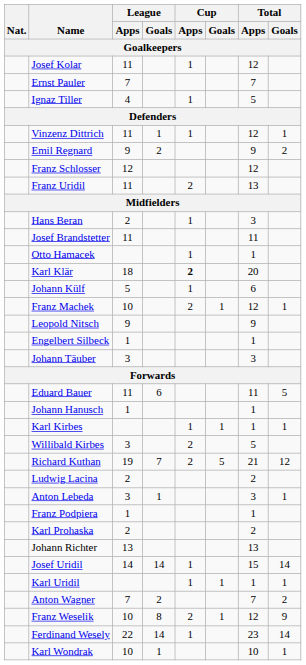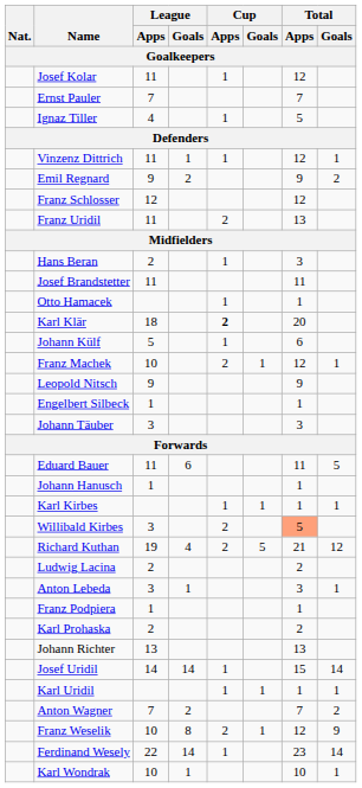 <table class="wikitable" style="text-align:center">
 <tr>
 <th rowspan="2" valign="bottom">Nat.</th>
 <th rowspan="2" valign="bottom">Name</th>
 <th colspan="2" width="85">League</th>
 <th colspan="2" width="85">Cup</th>
 <th colspan="2" width="85">Total</th>
 </tr>
 <tr>
 <th>Apps</th>
 <th>Goals</th>
 <th>Apps</th>
 <th>Goals</th>
 <th>Apps</th>
 <th>Goals</th>
 </tr>
 <tr>
 <th colspan=15>Goalkeepers</th>
 </tr>
 <tr>
 <td></td>
 <td align="left"><a href='#'>Josef Kolar</a></td>
 <td>11</td>
 <td></td>
 <td>1</td>
 <td></td>
 <td>12</td>
 <td></td>
 </tr>
 <tr>
 <td></td>
 <td align="left"><a href='#'>Ernst Pauler</a></td>
 <td>7</td>
 <td></td>
 <td></td>
 <td></td>
 <td>7</td>
 <td></td>
 </tr>
 <tr>
 <td></td>
 <td align="left"><a href='#'>Ignaz Tiller</a></td>
 <td>4</td>
 <td></td>
 <td>1</td>
 <td></td>
 <td>5</td>
 <td></td>
 </tr>
 <tr>
 <th colspan=15>Defenders</th>
 </tr>
 <tr>
 <td></td>
 <td align="left"><a href='#'>Vinzenz Dittrich</a></td>
 <td>11</td>
 <td>1</td>
 <td>1</td>
 <td></td>
 <td>12</td>
 <td>1</td>
 </tr>
 <tr>
 <td></td>
 <td align="left"><a href='#'>Emil Regnard</a></td>
 <td>9</td>
 <td>2</td>
 <td></td>
 <td></td>
 <td>9</td>
 <td>2</td>
 </tr>
 <tr>
 <td></td>
 <td align="left"><a href='#'>Franz Schlosser</a></td>
 <td>12</td>
 <td></td>
 <td></td>
 <td></td>
 <td>12</td>
 <td></td>
 </tr>
 <tr>
 <td></td>
 <td align="left"><a href='#'>Franz Uridil</a></td>
 <td>11</td>
 <td></td>
 <td>2</td>
 <td></td>
 <td>13</td>
 <td></td>
 </tr>
 <tr>
 <th colspan=15>Midfielders</th>
 </tr>
 <tr>
 <td></td>
 <td align="left"><a href='#'>Hans Beran</a></td>
 <td>2</td>
 <td></td>
 <td>1</td>
 <td></td>
 <td>3</td>
 <td></td>
 </tr>
 <tr>
 <td></td>
 <td align="left"><a href='#'>Josef Brandstetter</a></td>
 <td>11</td>
 <td></td>
 <td></td>
 <td></td>
 <td>11</td>
 <td></td>
 </tr>
 <tr>
 <td></td>
 <td align="left"><a href='#'>Otto Hamacek</a></td>
 <td></td>
 <td></td>
 <td>1</td>
 <td></td>
 <td>1</td>
 <td></td>
 </tr>
 <tr>
 <td></td>
 <td align="left"><a href='#'>Karl Klär</a></td>
 <td>18</td>
 <td></td>
 <td><strong>2</strong></td>
 <td></td>
 <td>20</td>
 <td></td>
 </tr>
 <tr>
 <td></td>
 <td align="left"><a href='#'>Johann Külf</a></td>
 <td>5</td>
 <td></td>
 <td>1</td>
 <td></td>
 <td>6</td>
 <td></td>
 </tr>
 <tr>
 <td></td>
 <td align="left"><a href='#'>Franz Machek</a></td>
 <td>10</td>
 <td></td>
 <td>2</td>
 <td>1</td>
 <td>12</td>
 <td>1</td>
 </tr>
 <tr>
 <td></td>
 <td align="left"><a href='#'>Leopold Nitsch</a></td>
 <td>9</td>
 <td></td>
 <td></td>
 <td></td>
 <td>9</td>
 <td></td>
 </tr>
 <tr>
 <td></td>
 <td align="left"><a href='#'>Engelbert Silbeck</a></td>
 <td>1</td>
 <td></td>
 <td></td>
 <td></td>
 <td>1</td>
 <td></td>
 </tr>
 <tr>
 <td></td>
 <td align="left"><a href='#'>Johann Täuber</a></td>
 <td>3</td>
 <td></td>
 <td></td>
 <td></td>
 <td>3</td>
 <td></td>
 </tr>
 <tr>
 <th colspan=15>Forwards</th>
 </tr>
 <tr>
 <td></td>
 <td align="left"><a href='#'>Eduard Bauer</a></td>
 <td>11</td>
 <td>6</td>
 <td></td>
 <td></td>
 <td>11</td>
 <td>5</td>
 </tr>
 <tr>
 <td></td>
 <td align="left"><a href='#'>Johann Hanusch</a></td>
 <td>1</td>
 <td></td>
 <td></td>
 <td></td>
 <td>1</td>
 <td></td>
 </tr>
 <tr>
 <td></td>
 <td align="left"><a href='#'>Karl Kirbes</a></td>
 <td></td>
 <td></td>
 <td>1</td>
 <td>1</td>
 <td>1</td>
 <td>1</td>
 </tr>
 <tr>
 <td></td>
 <td align="left"><a href='#'>Willibald Kirbes</a></td>
 <td>3</td>
 <td></td>
 <td>2</td>
 <td></td>
-<td>5</td>
+<td style="background: lightsalmon;">5</td>
 <td></td>
 </tr>
 <tr>
 <td></td>
 <td align="left"><a href='#'>Richard Kuthan</a></td>
 <td>19</td>
-<td>7</td>
+<td>4</td>
 <td>2</td>
 <td>5</td>
 <td>21</td>
 <td>12</td>
 </tr>
 <tr>
 <td></td>
 <td align="left"><a href='#'>Ludwig Lacina</a></td>
 <td>2</td>
 <td></td>
 <td></td>
 <td></td>
 <td>2</td>
 <td></td>
 </tr>
 <tr>
 <td></td>
 <td align="left"><a href='#'>Anton Lebeda</a></td>
 <td>3</td>
 <td>1</td>
 <td></td>
 <td></td>
 <td>3</td>
 <td>1</td>
 </tr>
 <tr>
 <td></td>
 <td align="left"><a href='#'>Franz Podpiera</a></td>
 <td>1</td>
 <td></td>
 <td></td>
 <td></td>
 <td>1</td>
 <td></td>
 </tr>
 <tr>
 <td></td>
 <td align="left"><a href='#'>Karl Prohaska</a></td>
 <td>2</td>
 <td></td>
 <td></td>
 <td></td>
 <td>2</td>
 <td></td>
 </tr>
 <tr>
 <td></td>
 <td align="left">Johann Richter</td>
 <td>13</td>
 <td></td>
 <td></td>
 <td></td>
 <td>13</td>
 <td></td>
 </tr>
 <tr>
 <td></td>
 <td align="left"><a href='#'>Josef Uridil</a></td>
 <td>14</td>
 <td>14</td>
 <td>1</td>
 <td></td>
 <td>15</td>
 <td>14</td>
 </tr>
 <tr>
 <td></td>
 <td align="left"><a href='#'>Karl Uridil</a></td>
 <td></td>
 <td></td>
 <td>1</td>
 <td>1</td>
 <td>1</td>
 <td>1</td>
 </tr>
 <tr>
 <td></td>
 <td align="left"><a href='#'>Anton Wagner</a></td>
 <td>7</td>
 <td>2</td>
 <td></td>
 <td></td>
 <td>7</td>
 <td>2</td>
 </tr>
 <tr>
 <td></td>
 <td align="left"><a href='#'>Franz Weselik</a></td>
 <td>10</td>
 <td>8</td>
 <td>2</td>
 <td>1</td>
 <td>12</td>
 <td>9</td>
 </tr>
 <tr>
 <td></td>
 <td align="left"><a href='#'>Ferdinand Wesely</a></td>
 <td>22</td>
 <td>14</td>
 <td>1</td>
 <td></td>
 <td>23</td>
 <td>14</td>
 </tr>
 <tr>
 <td></td>
 <td align="left"><a href='#'>Karl Wondrak</a></td>
 <td>10</td>
 <td>1</td>
 <td></td>
 <td></td>
 <td>10</td>
 <td>1</td>
 </tr>
 </table>
